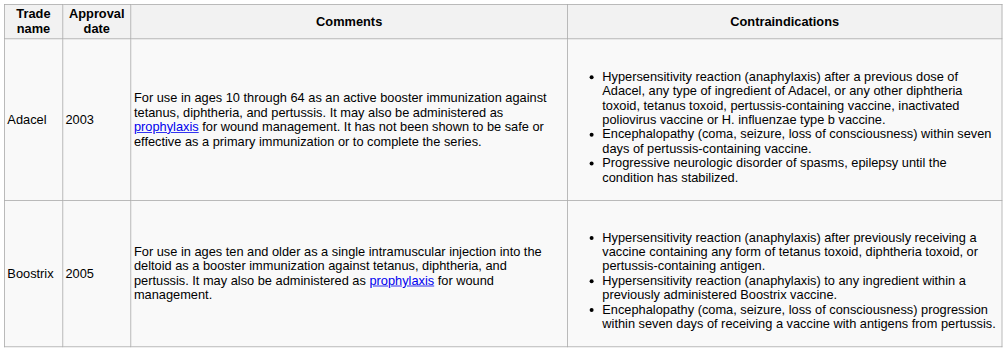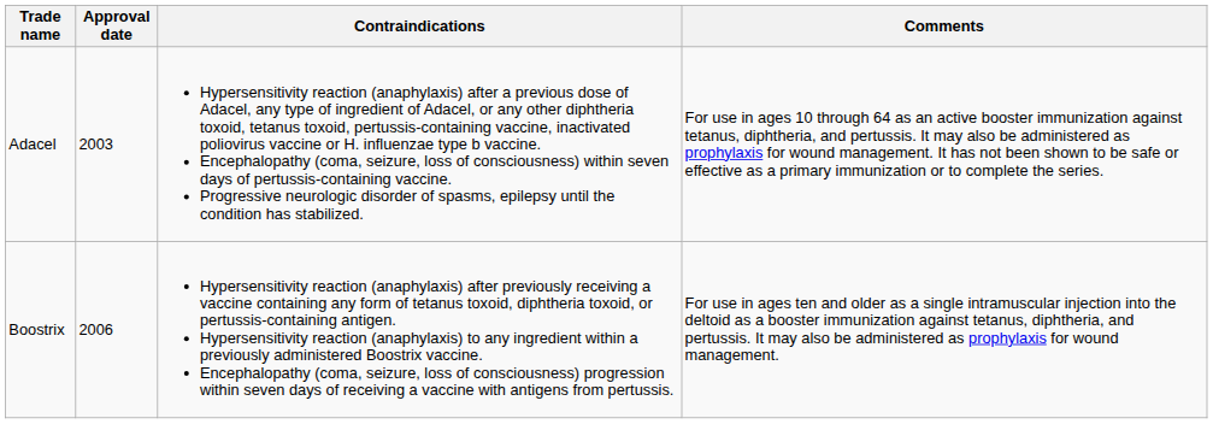 <table class="wikitable">
 <tr>
 <th>Trade name</th>
 <th>Approval date</th>
+<th>Contraindications</th>
 <th>Comments</th>
-<th>Contraindications</th>
 </tr>
 <tr>
 <td>Adacel</td>
 <td>2003</td>
+<td><br><ul><li>Hypersensitivity reaction (anaphylaxis) after a previous dose of Adacel, any type of ingredient of Adacel, or any other diphtheria toxoid, tetanus toxoid, pertussis-containing vaccine, inactivated poliovirus vaccine or H. influenzae type b vaccine.</li><li>Encephalopathy (coma, seizure, loss of consciousness) within seven days of pertussis-containing vaccine.</li><li>Progressive neurologic disorder of spasms, epilepsy until the condition has stabilized.</li></ul></td>
 <td>For use in ages 10 through 64 as an active booster immunization against tetanus, diphtheria, and pertussis. It may also be administered as <a href='#'>prophylaxis</a> for wound management. It has not been shown to be safe or effective as a primary immunization or to complete the series.</td>
-<td><br><ul><li>Hypersensitivity reaction (anaphylaxis) after a previous dose of Adacel, any type of ingredient of Adacel, or any other diphtheria toxoid, tetanus toxoid, pertussis-containing vaccine, inactivated poliovirus vaccine or H. influenzae type b vaccine.</li><li>Encephalopathy (coma, seizure, loss of consciousness) within seven days of pertussis-containing vaccine.</li><li>Progressive neurologic disorder of spasms, epilepsy until the condition has stabilized.</li></ul></td>
 </tr>
 <tr>
 <td>Boostrix</td>
-<td>2005</td>
+<td>2006</td>
+<td><br><ul><li>Hypersensitivity reaction (anaphylaxis) after previously receiving a vaccine containing any form of tetanus toxoid, diphtheria toxoid, or pertussis-containing antigen.</li><li>Hypersensitivity reaction (anaphylaxis) to any ingredient within a previously administered Boostrix vaccine.</li><li>Encephalopathy (coma, seizure, loss of consciousness) progression within seven days of receiving a vaccine with antigens from pertussis.</li></ul></td>
 <td>For use in ages ten and older as a single intramuscular injection into the deltoid as a booster immunization against tetanus, diphtheria, and pertussis. It may also be administered as <a href='#'>prophylaxis</a> for wound management.</td>
-<td><br><ul><li>Hypersensitivity reaction (anaphylaxis) after previously receiving a vaccine containing any form of tetanus toxoid, diphtheria toxoid, or pertussis-containing antigen.</li><li>Hypersensitivity reaction (anaphylaxis) to any ingredient within a previously administered Boostrix vaccine.</li><li>Encephalopathy (coma, seizure, loss of consciousness) progression within seven days of receiving a vaccine with antigens from pertussis.</li></ul></td>
 </tr>
 </table>
